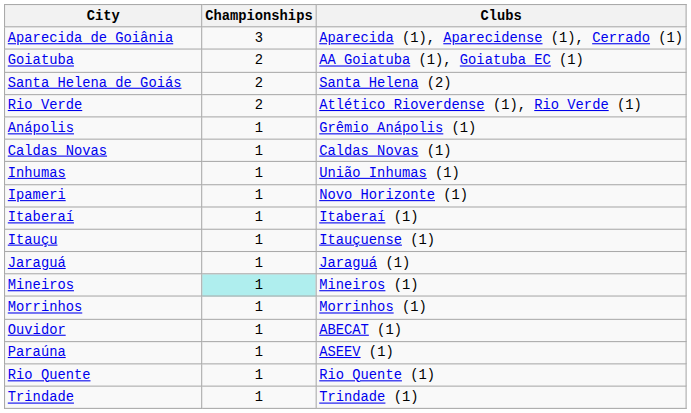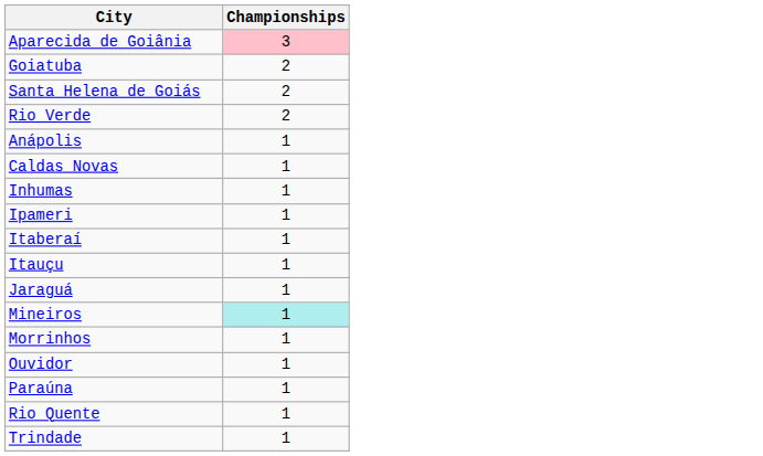 <table class="wikitable">
 <tr>
 <th style="width:180px">City</th>
 <th>Championships</th>
-<th>Clubs</th>
 </tr>
 <tr>
 <td> <a href='#'>Aparecida de Goiânia</a></td>
-<td align="center">3</td>
-<td><a href='#'>Aparecida</a> (1), <a href='#'>Aparecidense</a> (1), <a href='#'>Cerrado</a> (1)</td>
+<td align="center" style="background: pink;">3</td>
 </tr>
 <tr>
 <td> <a href='#'>Goiatuba</a></td>
 <td align="center">2</td>
-<td><a href='#'>AA Goiatuba</a> (1), <a href='#'>Goiatuba EC</a> (1)</td>
 </tr>
 <tr>
 <td> <a href='#'>Santa Helena de Goiás</a></td>
 <td align="center">2</td>
-<td><a href='#'>Santa Helena</a> (2)</td>
 </tr>
 <tr>
 <td> <a href='#'>Rio Verde</a></td>
 <td align="center">2</td>
-<td><a href='#'>Atlético Rioverdense</a> (1), <a href='#'>Rio Verde</a> (1)</td>
 </tr>
 <tr>
 <td> <a href='#'>Anápolis</a></td>
 <td align="center">1</td>
-<td><a href='#'>Grêmio Anápolis</a> (1)</td>
 </tr>
 <tr>
 <td> <a href='#'>Caldas Novas</a></td>
 <td align="center">1</td>
-<td><a href='#'>Caldas Novas</a> (1)</td>
 </tr>
 <tr>
 <td> <a href='#'>Inhumas</a></td>
 <td align="center">1</td>
-<td><a href='#'>União Inhumas</a> (1)</td>
 </tr>
 <tr>
 <td> <a href='#'>Ipameri</a></td>
 <td align="center">1</td>
-<td><a href='#'>Novo Horizonte</a> (1)</td>
 </tr>
 <tr>
 <td> <a href='#'>Itaberaí</a></td>
 <td align="center">1</td>
-<td><a href='#'>Itaberaí</a> (1)</td>
 </tr>
 <tr>
 <td> <a href='#'>Itauçu</a></td>
 <td align="center">1</td>
-<td><a href='#'>Itauçuense</a> (1)</td>
 </tr>
 <tr>
 <td> <a href='#'>Jaraguá</a></td>
 <td align="center">1</td>
-<td><a href='#'>Jaraguá</a> (1)</td>
 </tr>
 <tr>
 <td> <a href='#'>Mineiros</a></td>
 <td align="center" style="background: paleturquoise;">1</td>
-<td><a href='#'>Mineiros</a> (1)</td>
 </tr>
 <tr>
 <td> <a href='#'>Morrinhos</a></td>
 <td align="center">1</td>
-<td><a href='#'>Morrinhos</a> (1)</td>
 </tr>
 <tr>
 <td> <a href='#'>Ouvidor</a></td>
 <td align="center">1</td>
-<td><a href='#'>ABECAT</a> (1)</td>
 </tr>
 <tr>
 <td> <a href='#'>Paraúna</a></td>
 <td align="center">1</td>
-<td><a href='#'>ASEEV</a> (1)</td>
 </tr>
 <tr>
 <td> <a href='#'>Rio Quente</a></td>
 <td align="center">1</td>
-<td><a href='#'>Rio Quente</a> (1)</td>
 </tr>
 <tr>
 <td> <a href='#'>Trindade</a></td>
 <td align="center">1</td>
-<td><a href='#'>Trindade</a> (1)</td>
 </tr>
 </table>
